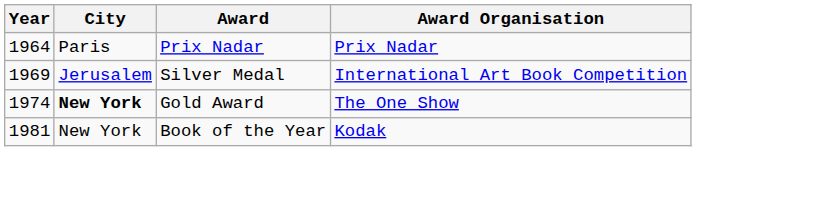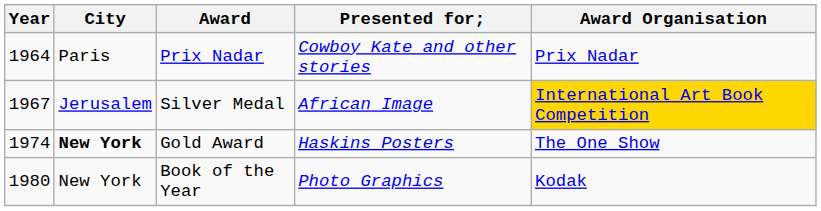 <table class="wikitable">
 <tr>
 <th>Year</th>
 <th>City</th>
 <th>Award</th>
+<th>Presented for;</th>
 <th>Award Organisation</th>
 </tr>
 <tr>
 <td>1964</td>
 <td>Paris</td>
 <td><a href='#'>Prix Nadar</a></td>
+<td><em><a href='#'>Cowboy Kate and other stories</a></em></td>
 <td><a href='#'>Prix Nadar</a></td>
 </tr>
 <tr>
-<td>1969</td>
+<td>1967</td>
 <td><a href='#'>Jerusalem</a></td>
 <td>Silver Medal</td>
-<td><a href='#'>International Art Book Competition</a></td>
+<td><em><a href='#'>African Image</a></em></td>
+<td style="background: gold;"><a href='#'>International Art Book Competition</a></td>
 </tr>
 <tr>
 <td>1974</td>
 <td><strong>New York</strong></td>
 <td>Gold Award</td>
+<td><em><a href='#'>Haskins Posters</a></em></td>
 <td><a href='#'>The One Show</a></td>
 </tr>
 <tr>
-<td>1981</td>
+<td>1980</td>
 <td>New York</td>
 <td>Book of the Year</td>
+<td><em><a href='#'>Photo Graphics</a></em></td>
 <td><a href='#'>Kodak</a></td>
 </tr>
 </table>
